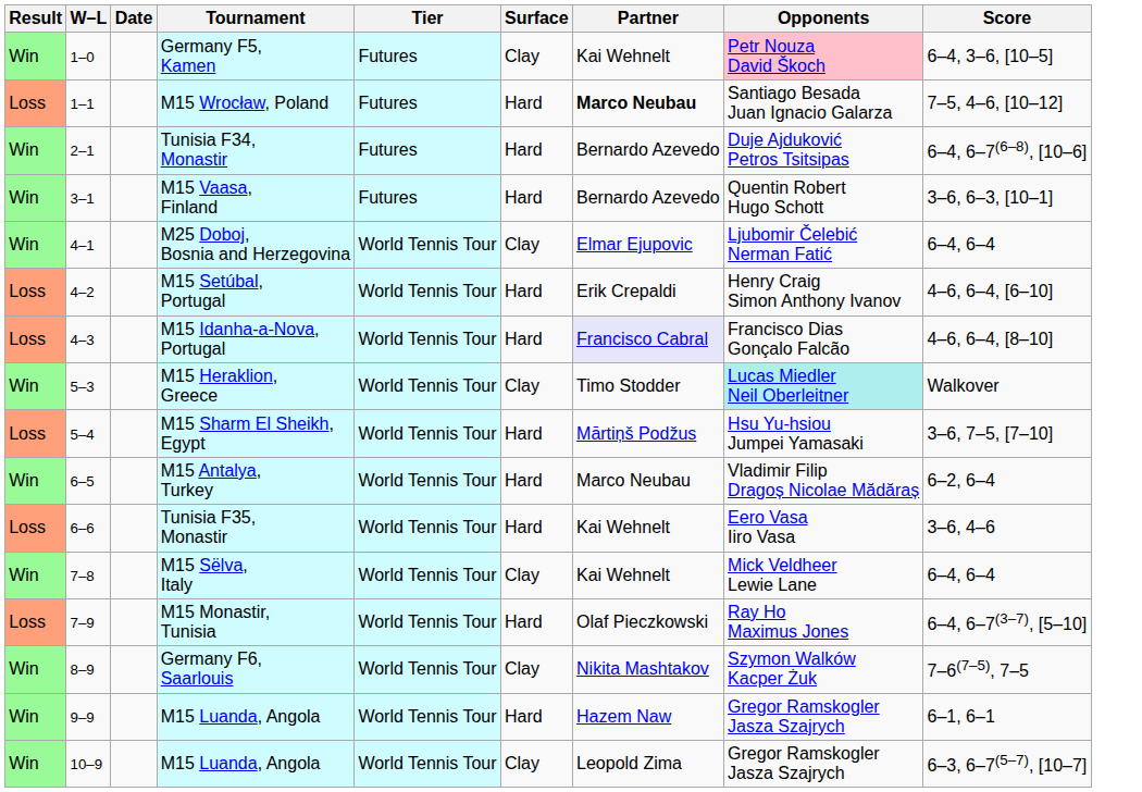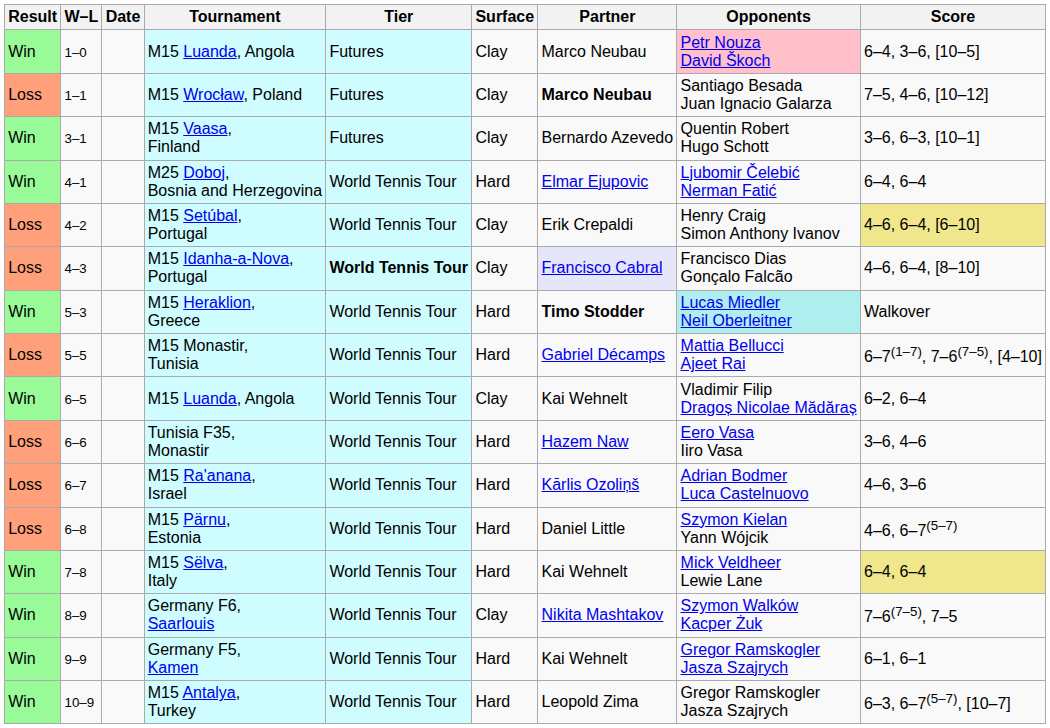 <table class="sortable wikitable nowrap">
 <tr>
 <th>Result</th>
 <th class="unsortable">W–L</th>
 <th>Date</th>
 <th>Tournament</th>
 <th>Tier</th>
 <th>Surface</th>
 <th>Partner</th>
 <th>Opponents</th>
 <th class="unsortable">Score</th>
 </tr>
 <tr>
 <td bgcolor=98FB98>Win</td>
 <td><small>1–0</small></td>
 <td></td>
-<td style="background:#cffcff;">Germany F5, <br> <a href='#'>Kamen</a></td>
+<td style="background:#cffcff;">M15 <a href='#'>Luanda</a>, Angola</td>
 <td style="background:#cffcff;">Futures</td>
 <td>Clay</td>
-<td> Kai Wehnelt</td>
+<td> Marco Neubau</td>
 <td style="background: pink;"> <a href='#'>Petr Nouza</a><br> <a href='#'>David Škoch</a></td>
 <td>6–4, 3–6, [10–5]</td>
 </tr>
 <tr>
 <td bgcolor=FFA07A>Loss</td>
 <td><small>1–1</small></td>
 <td></td>
 <td style="background:#cffcff;">M15 <a href='#'>Wrocław</a>, Poland</td>
 <td style="background:#cffcff;">Futures</td>
-<td>Hard</td>
+<td>Clay</td>
 <td><strong> Marco Neubau</strong></td>
 <td> Santiago Besada<br> Juan Ignacio Galarza</td>
 <td>7–5, 4–6, [10–12]</td>
-</tr>
-<tr>
-<td bgcolor=98FB98>Win</td>
-<td><small>2–1</small></td>
-<td></td>
-<td style="background:#cffcff;">Tunisia F34, <br> <a href='#'>Monastir</a></td>
-<td style="background:#cffcff;">Futures</td>
-<td>Hard</td>
-<td> Bernardo Azevedo</td>
-<td> <a href='#'>Duje Ajduković</a><br> <a href='#'>Petros Tsitsipas</a></td>
-<td>6–4, 6–7<sup>(6–8)</sup>, [10–6]</td>
 </tr>
 <tr>
 <td bgcolor=98FB98>Win</td>
 <td><small>3–1</small></td>
 <td></td>
 <td style="background:#cffcff;">M15 <a href='#'>Vaasa</a>, <br> Finland</td>
 <td style="background:#cffcff;">Futures</td>
-<td>Hard</td>
+<td>Clay</td>
 <td> Bernardo Azevedo</td>
 <td> Quentin Robert<br> Hugo Schott</td>
 <td>3–6, 6–3, [10–1]</td>
 </tr>
 <tr>
 <td bgcolor=98FB98>Win</td>
 <td><small>4–1</small></td>
 <td></td>
 <td style="background:#cffcff;">M25 <a href='#'>Doboj</a>, <br> Bosnia and Herzegovina</td>
 <td style="background:#cffcff;">World Tennis Tour</td>
-<td>Clay</td>
+<td>Hard</td>
 <td> <a href='#'>Elmar Ejupovic</a></td>
 <td> <a href='#'>Ljubomir Čelebić</a><br> <a href='#'>Nerman Fatić</a></td>
 <td>6–4, 6–4</td>
 </tr>
 <tr>
 <td bgcolor=FFA07A>Loss</td>
 <td><small>4–2</small></td>
 <td></td>
 <td style="background:#cffcff;">M15 <a href='#'>Setúbal</a>, <br> Portugal</td>
 <td style="background:#cffcff;">World Tennis Tour</td>
-<td>Hard</td>
+<td>Clay</td>
 <td> Erik Crepaldi</td>
 <td> Henry Craig<br> Simon Anthony Ivanov</td>
-<td>4–6, 6–4, [6–10]</td>
+<td style="background: khaki;">4–6, 6–4, [6–10]</td>
 </tr>
 <tr>
 <td bgcolor=FFA07A>Loss</td>
 <td><small>4–3</small></td>
 <td></td>
 <td style="background:#cffcff;">M15 <a href='#'>Idanha-a-Nova</a>, <br> Portugal</td>
-<td style="background:#cffcff;">World Tennis Tour</td>
-<td>Hard</td>
+<td style="background:#cffcff;"><strong>World Tennis Tour</strong></td>
+<td>Clay</td>
 <td style="background: lavender;"> <a href='#'>Francisco Cabral</a></td>
 <td> Francisco Dias<br> Gonçalo Falcão</td>
 <td>4–6, 6–4, [8–10]</td>
 </tr>
 <tr>
 <td bgcolor=98FB98>Win</td>
 <td><small>5–3</small></td>
 <td></td>
 <td style="background:#cffcff;">M15 <a href='#'>Heraklion</a>, <br> Greece</td>
 <td style="background:#cffcff;">World Tennis Tour</td>
-<td>Clay</td>
-<td> Timo Stodder</td>
+<td>Hard</td>
+<td><strong> Timo Stodder</strong></td>
 <td style="background: paleturquoise;"> <a href='#'>Lucas Miedler</a><br> <a href='#'>Neil Oberleitner</a></td>
 <td>Walkover</td>
 </tr>
 <tr>
 <td bgcolor=FFA07A>Loss</td>
-<td><small>5–4</small></td>
+<td><small>5–5</small></td>
 <td></td>
-<td style="background:#cffcff;">M15 <a href='#'>Sharm El Sheikh</a>, <br> Egypt</td>
+<td style="background:#cffcff;">M15 Monastir, <br> Tunisia</td>
 <td style="background:#cffcff;">World Tennis Tour</td>
 <td>Hard</td>
-<td> <a href='#'>Mārtiņš Podžus</a></td>
-<td> <a href='#'>Hsu Yu-hsiou</a><br> Jumpei Yamasaki</td>
-<td>3–6, 7–5, [7–10]</td>
+<td> <a href='#'>Gabriel Décamps</a></td>
+<td> <a href='#'>Mattia Bellucci</a><br> <a href='#'>Ajeet Rai</a></td>
+<td>6–7<sup>(1–7)</sup>, 7–6<sup>(7–5)</sup>, [4–10]</td>
 </tr>
 <tr>
 <td bgcolor=98FB98>Win</td>
 <td><small>6–5</small></td>
 <td></td>
-<td style="background:#cffcff;">M15 <a href='#'>Antalya</a>, <br> Turkey</td>
+<td style="background:#cffcff;">M15 <a href='#'>Luanda</a>, Angola</td>
 <td style="background:#cffcff;">World Tennis Tour</td>
-<td>Hard</td>
-<td> Marco Neubau</td>
+<td>Clay</td>
+<td> Kai Wehnelt</td>
 <td> Vladimir Filip<br> <a href='#'>Dragoș Nicolae Mădăraș</a></td>
 <td>6–2, 6–4</td>
 </tr>
 <tr>
 <td bgcolor=FFA07A>Loss</td>
 <td><small>6–6</small></td>
 <td></td>
 <td style="background:#cffcff;">Tunisia F35, <br> Monastir</td>
 <td style="background:#cffcff;">World Tennis Tour</td>
 <td>Hard</td>
-<td> Kai Wehnelt</td>
+<td> <a href='#'>Hazem Naw</a></td>
 <td> <a href='#'>Eero Vasa</a><br> Iiro Vasa</td>
 <td>3–6, 4–6</td>
+</tr>
+<tr>
+<td bgcolor=FFA07A>Loss</td>
+<td><small>6–7</small></td>
+<td></td>
+<td style="background:#cffcff;">M15 <a href='#'>Ra'anana</a>, <br> Israel</td>
+<td style="background:#cffcff;">World Tennis Tour</td>
+<td>Hard</td>
+<td> <a href='#'>Kārlis Ozoliņš</a></td>
+<td> <a href='#'>Adrian Bodmer</a><br> <a href='#'>Luca Castelnuovo</a></td>
+<td>4–6, 3–6</td>
+</tr>
+<tr>
+<td bgcolor=FFA07A>Loss</td>
+<td><small>6–8</small></td>
+<td></td>
+<td style="background:#cffcff;">M15 <a href='#'>Pärnu</a>, <br> Estonia</td>
+<td style="background:#cffcff;">World Tennis Tour</td>
+<td>Hard</td>
+<td> Daniel Little</td>
+<td> <a href='#'>Szymon Kielan</a><br> Yann Wójcik</td>
+<td>4–6, 6–7<sup>(5–7)</sup></td>
 </tr>
 <tr>
 <td bgcolor=98FB98>Win</td>
 <td><small>7–8</small></td>
 <td></td>
 <td style="background:#cffcff;">M15 <a href='#'>Sëlva</a>, <br> Italy</td>
 <td style="background:#cffcff;">World Tennis Tour</td>
-<td>Clay</td>
+<td>Hard</td>
 <td> Kai Wehnelt</td>
 <td> <a href='#'>Mick Veldheer</a><br> Lewie Lane</td>
-<td>6–4, 6–4</td>
-</tr>
-<tr>
-<td bgcolor=FFA07A>Loss</td>
-<td><small>7–9</small></td>
-<td></td>
-<td style="background:#cffcff;">M15 Monastir, <br> Tunisia</td>
-<td style="background:#cffcff;">World Tennis Tour</td>
-<td>Hard</td>
-<td> Olaf Pieczkowski</td>
-<td> <a href='#'>Ray Ho</a><br> <a href='#'>Maximus Jones</a></td>
-<td>6–4, 6–7<sup>(3–7)</sup>, [5–10]</td>
+<td style="background: khaki;">6–4, 6–4</td>
 </tr>
 <tr>
 <td bgcolor= 98FB98>Win</td>
 <td><small>8–9</small></td>
 <td></td>
 <td style="background:#cffcff;">Germany F6, <br> <a href='#'>Saarlouis</a></td>
 <td style="background:#cffcff;">World Tennis Tour</td>
 <td>Clay</td>
 <td> <a href='#'>Nikita Mashtakov</a></td>
 <td> <a href='#'>Szymon Walków</a><br> <a href='#'>Kacper Żuk</a></td>
 <td>7–6<sup>(7–5)</sup>, 7–5</td>
 </tr>
 <tr>
 <td bgcolor= 98FB98>Win</td>
 <td><small>9–9</small></td>
 <td></td>
-<td style="background:#cffcff;">M15 <a href='#'>Luanda</a>, Angola</td>
+<td style="background:#cffcff;">Germany F5, <br> <a href='#'>Kamen</a></td>
 <td style="background:#cffcff;">World Tennis Tour</td>
 <td>Hard</td>
-<td> <a href='#'>Hazem Naw</a></td>
+<td> Kai Wehnelt</td>
 <td> <a href='#'>Gregor Ramskogler</a><br> <a href='#'>Jasza Szajrych</a></td>
 <td>6–1, 6–1</td>
 </tr>
 <tr>
 <td bgcolor= 98FB98>Win</td>
 <td><small>10–9</small></td>
 <td></td>
-<td style="background:#cffcff;">M15 <a href='#'>Luanda</a>, Angola</td>
+<td style="background:#cffcff;">M15 <a href='#'>Antalya</a>, <br> Turkey</td>
 <td style="background:#cffcff;">World Tennis Tour</td>
-<td>Clay</td>
+<td>Hard</td>
 <td> Leopold Zima</td>
 <td> Gregor Ramskogler<br>  Jasza Szajrych</td>
 <td>6–3, 6–7<sup>(5–7)</sup>, [10–7]</td>
 </tr>
 </table>
